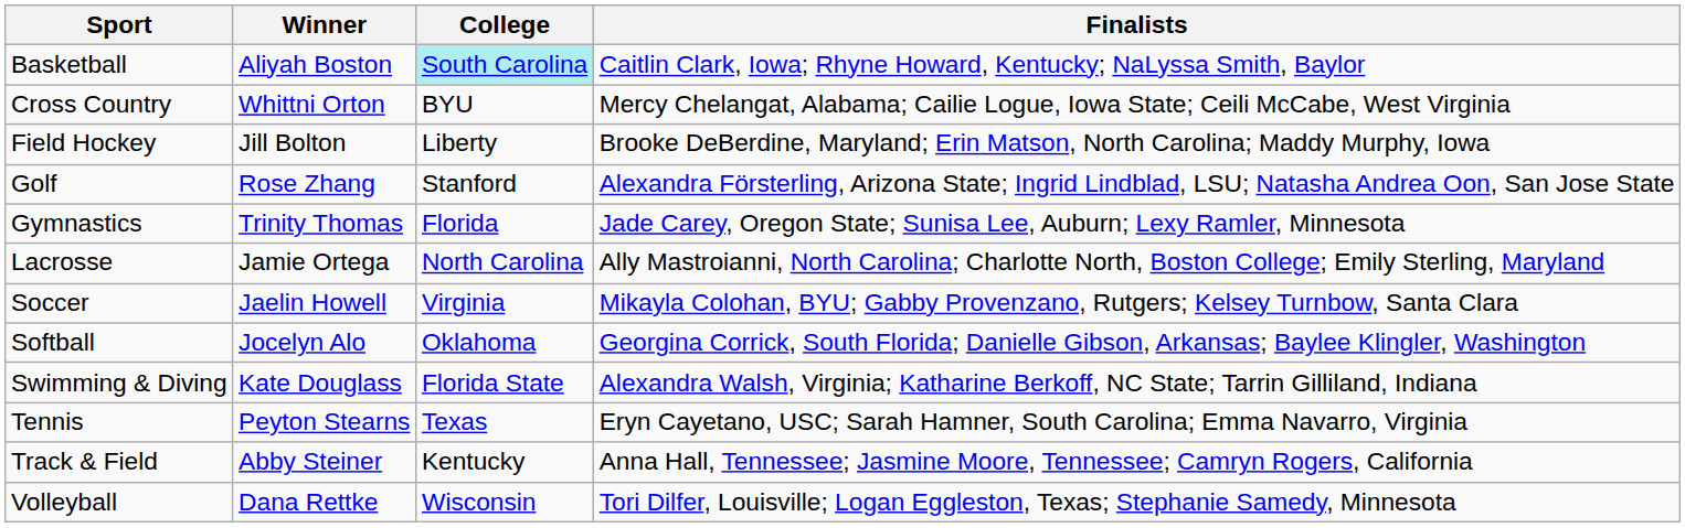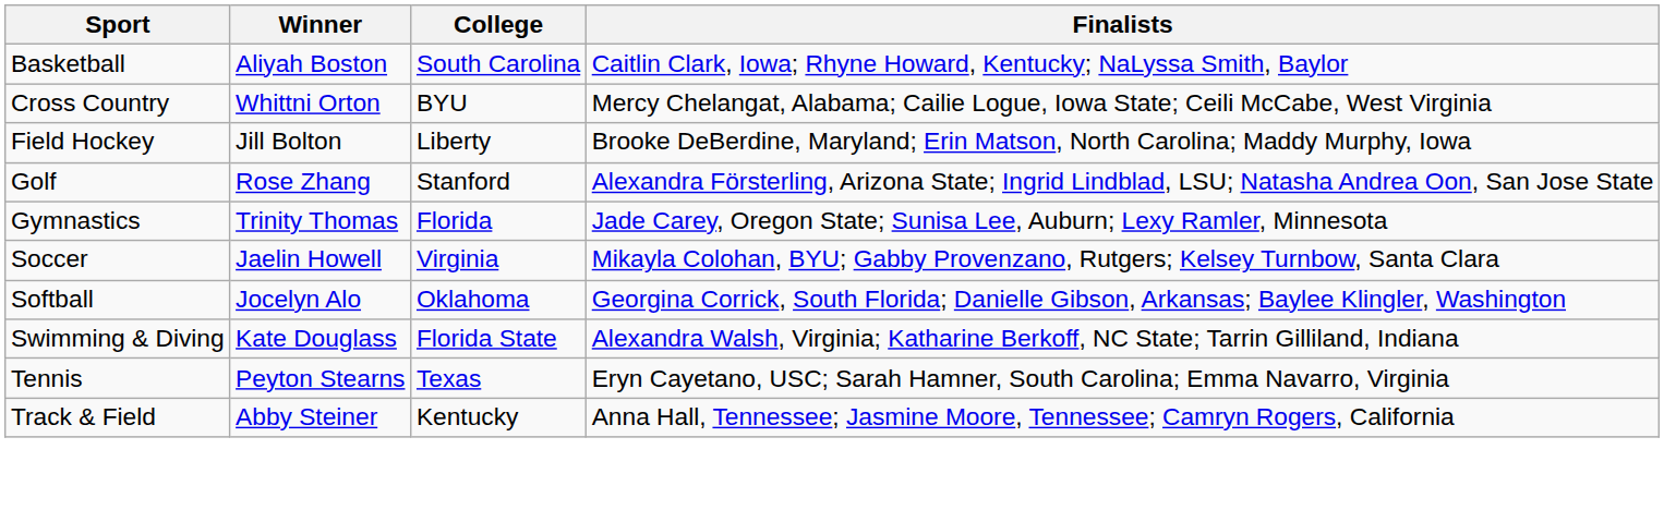 <table class="wikitable">
 <tr>
 <th>Sport</th>
 <th>Winner</th>
 <th>College</th>
 <th>Finalists</th>
 </tr>
 <tr>
 <td>Basketball</td>
 <td><a href='#'>Aliyah Boston</a></td>
-<td style="background: paleturquoise;"><a href='#'>South Carolina</a></td>
+<td><a href='#'>South Carolina</a></td>
 <td><a href='#'>Caitlin Clark</a>, <a href='#'>Iowa</a>; <a href='#'>Rhyne Howard</a>, <a href='#'>Kentucky</a>; <a href='#'>NaLyssa Smith</a>, <a href='#'>Baylor</a></td>
 </tr>
 <tr>
 <td>Cross Country</td>
 <td><a href='#'>Whittni Orton</a></td>
 <td>BYU</td>
 <td>Mercy Chelangat, Alabama; Cailie Logue, Iowa State; Ceili McCabe, West Virginia</td>
 </tr>
 <tr>
 <td>Field Hockey</td>
 <td>Jill Bolton</td>
 <td>Liberty</td>
 <td>Brooke DeBerdine, Maryland; <a href='#'>Erin Matson</a>, North Carolina; Maddy Murphy, Iowa</td>
 </tr>
 <tr>
 <td>Golf</td>
 <td><a href='#'>Rose Zhang</a></td>
 <td>Stanford</td>
 <td><a href='#'>Alexandra Försterling</a>, Arizona State; <a href='#'>Ingrid Lindblad</a>, LSU; <a href='#'>Natasha Andrea Oon</a>, San Jose State</td>
 </tr>
 <tr>
 <td>Gymnastics</td>
 <td><a href='#'>Trinity Thomas</a></td>
 <td><a href='#'>Florida</a></td>
 <td><a href='#'>Jade Carey</a>, Oregon State; <a href='#'>Sunisa Lee</a>, Auburn; <a href='#'>Lexy Ramler</a>, Minnesota</td>
-</tr>
-<tr>
-<td>Lacrosse</td>
-<td>Jamie Ortega</td>
-<td><a href='#'>North Carolina</a></td>
-<td>Ally Mastroianni, <a href='#'>North Carolina</a>; Charlotte North, <a href='#'>Boston College</a>; Emily Sterling, <a href='#'>Maryland</a></td>
 </tr>
 <tr>
 <td>Soccer</td>
 <td><a href='#'>Jaelin Howell</a></td>
 <td><a href='#'>Virginia</a></td>
 <td><a href='#'>Mikayla Colohan</a>, <a href='#'>BYU</a>; <a href='#'>Gabby Provenzano</a>, Rutgers; <a href='#'>Kelsey Turnbow</a>, Santa Clara</td>
 </tr>
 <tr>
 <td>Softball</td>
 <td><a href='#'>Jocelyn Alo</a></td>
 <td><a href='#'>Oklahoma</a></td>
 <td><a href='#'>Georgina Corrick</a>, <a href='#'>South Florida</a>; <a href='#'>Danielle Gibson</a>, <a href='#'>Arkansas</a>; <a href='#'>Baylee Klingler</a>, <a href='#'>Washington</a></td>
 </tr>
 <tr>
 <td>Swimming & Diving</td>
 <td><a href='#'>Kate Douglass</a></td>
 <td><a href='#'>Florida State</a></td>
 <td><a href='#'>Alexandra Walsh</a>, Virginia; <a href='#'>Katharine Berkoff</a>, NC State; Tarrin Gilliland, Indiana</td>
 </tr>
 <tr>
 <td>Tennis</td>
 <td><a href='#'>Peyton Stearns</a></td>
 <td><a href='#'>Texas</a></td>
 <td>Eryn Cayetano, USC; Sarah Hamner, South Carolina; Emma Navarro, Virginia</td>
 </tr>
 <tr>
 <td>Track & Field</td>
 <td><a href='#'>Abby Steiner</a></td>
 <td>Kentucky</td>
 <td>Anna Hall, <a href='#'>Tennessee</a>; <a href='#'>Jasmine Moore</a>, <a href='#'>Tennessee</a>; <a href='#'>Camryn Rogers</a>, California</td>
 </tr>
-<tr>
-<td>Volleyball</td>
-<td><a href='#'>Dana Rettke</a></td>
-<td><a href='#'>Wisconsin</a></td>
-<td><a href='#'>Tori Dilfer</a>, Louisville; <a href='#'>Logan Eggleston</a>, Texas; <a href='#'>Stephanie Samedy</a>, Minnesota</td>
-</tr>
 </table>
